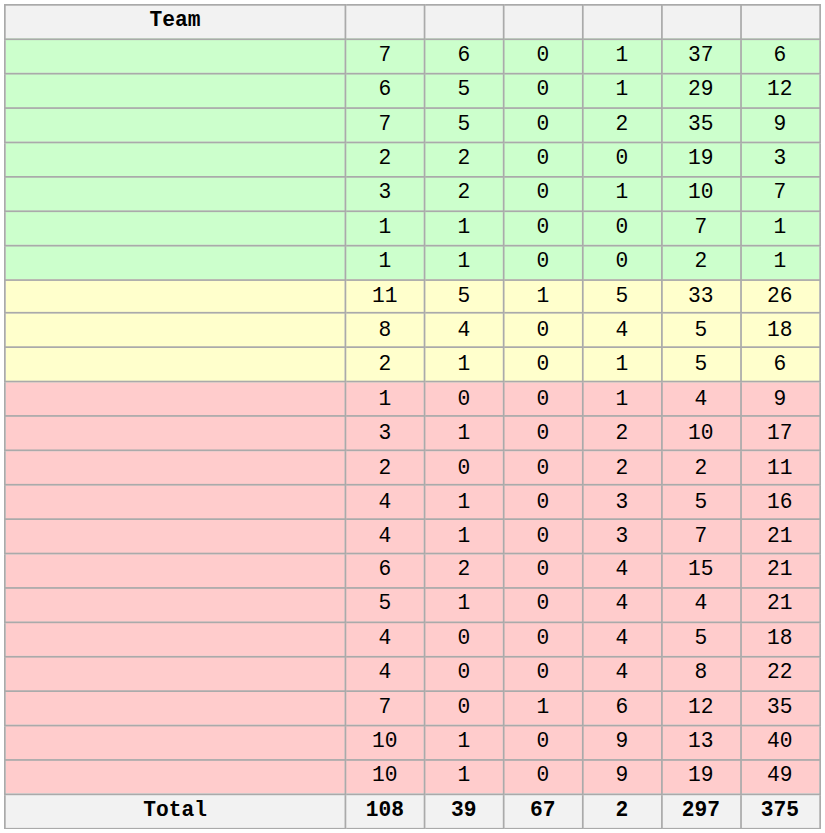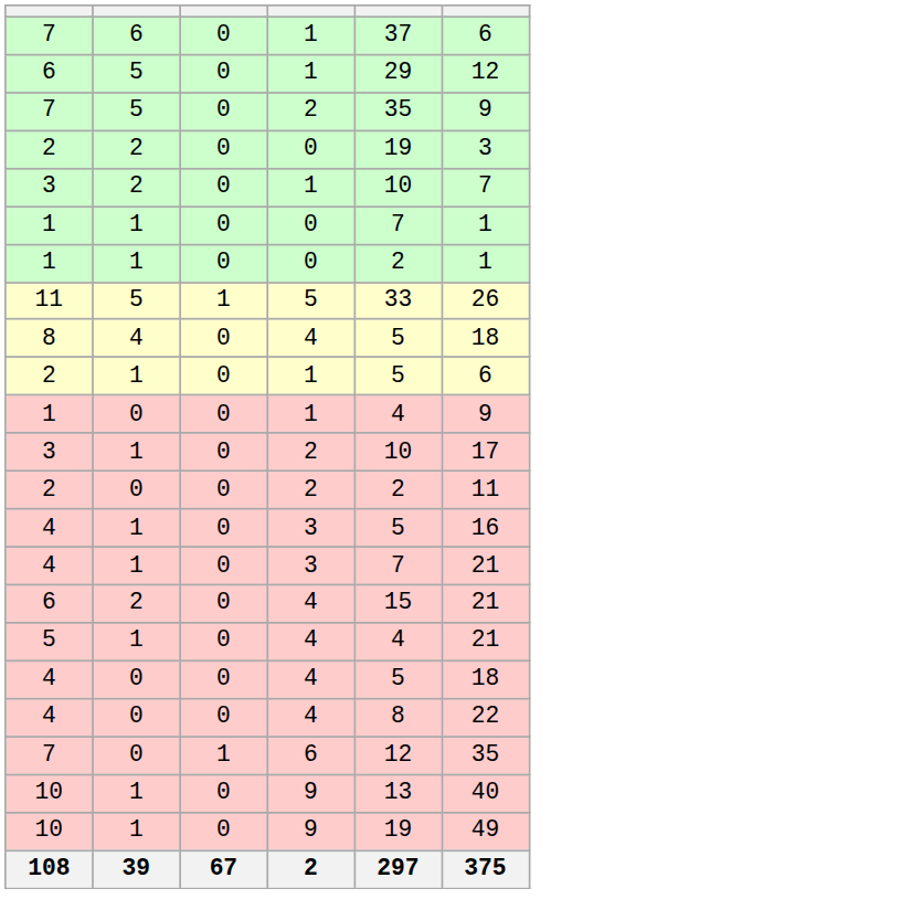 <table class="wikitable" style="font-size:95%; text-align:center">
 <tr>
-<th width=192>Team</th>
 <th width=40></th>
 <th width=40></th>
 <th width=40></th>
 <th width=40></th>
 <th width=40></th>
 <th width=40></th>
 </tr>
 <tr style="background:#ccffcc;">
-<td style="text-align:left;"></td>
 <td>7</td>
 <td>6</td>
 <td>0</td>
 <td>1</td>
 <td>37</td>
 <td>6</td>
 </tr>
 <tr style="background:#ccffcc;">
-<td style="text-align:left;"></td>
 <td>6</td>
 <td>5</td>
 <td>0</td>
 <td>1</td>
 <td>29</td>
 <td>12</td>
 </tr>
 <tr style="background:#ccffcc;">
-<td style="text-align:left;"></td>
 <td>7</td>
 <td>5</td>
 <td>0</td>
 <td>2</td>
 <td>35</td>
 <td>9</td>
 </tr>
 <tr style="background:#ccffcc;">
-<td style="text-align:left;"></td>
 <td>2</td>
 <td>2</td>
 <td>0</td>
 <td>0</td>
 <td>19</td>
 <td>3</td>
 </tr>
 <tr style="background:#ccffcc;">
-<td style="text-align:left;"></td>
 <td>3</td>
 <td>2</td>
 <td>0</td>
 <td>1</td>
 <td>10</td>
 <td>7</td>
 </tr>
 <tr style="background:#ccffcc;">
-<td style="text-align:left;"></td>
 <td>1</td>
 <td>1</td>
 <td>0</td>
 <td>0</td>
 <td>7</td>
 <td>1</td>
 </tr>
 <tr style="background:#ccffcc;">
-<td style="text-align:left;"></td>
 <td>1</td>
 <td>1</td>
 <td>0</td>
 <td>0</td>
 <td>2</td>
 <td>1</td>
 </tr>
 <tr style="background:#ffffcc;">
-<td style="text-align:left;"></td>
 <td>11</td>
 <td>5</td>
 <td>1</td>
 <td>5</td>
 <td>33</td>
 <td>26</td>
 </tr>
 <tr style="background:#ffffcc;">
-<td style="text-align:left;"></td>
 <td>8</td>
 <td>4</td>
 <td>0</td>
 <td>4</td>
 <td>5</td>
 <td>18</td>
 </tr>
 <tr style="background:#ffffcc;">
-<td style="text-align:left;"></td>
 <td>2</td>
 <td>1</td>
 <td>0</td>
 <td>1</td>
 <td>5</td>
 <td>6</td>
 </tr>
 <tr style="background:#ffcccc;">
-<td style="text-align:left;"></td>
 <td>1</td>
 <td>0</td>
 <td>0</td>
 <td>1</td>
 <td>4</td>
 <td>9</td>
 </tr>
 <tr style="background:#ffcccc;">
-<td style="text-align:left;"></td>
 <td>3</td>
 <td>1</td>
 <td>0</td>
 <td>2</td>
 <td>10</td>
 <td>17</td>
 </tr>
 <tr style="background:#ffcccc;">
-<td style="text-align:left;"></td>
 <td>2</td>
 <td>0</td>
 <td>0</td>
 <td>2</td>
 <td>2</td>
 <td>11</td>
 </tr>
 <tr style="background:#ffcccc;">
-<td style="text-align:left;"></td>
 <td>4</td>
 <td>1</td>
 <td>0</td>
 <td>3</td>
 <td>5</td>
 <td>16</td>
 </tr>
 <tr style="background:#ffcccc;">
-<td style="text-align:left;"></td>
 <td>4</td>
 <td>1</td>
 <td>0</td>
 <td>3</td>
 <td>7</td>
 <td>21</td>
 </tr>
 <tr style="background:#ffcccc;">
-<td style="text-align:left;"></td>
 <td>6</td>
 <td>2</td>
 <td>0</td>
 <td>4</td>
 <td>15</td>
 <td>21</td>
 </tr>
 <tr style="background:#ffcccc;">
-<td style="text-align:left;"></td>
 <td>5</td>
 <td>1</td>
 <td>0</td>
 <td>4</td>
 <td>4</td>
 <td>21</td>
 </tr>
 <tr style="background:#ffcccc;">
-<td style="text-align:left;"></td>
 <td>4</td>
 <td>0</td>
 <td>0</td>
 <td>4</td>
 <td>5</td>
 <td>18</td>
 </tr>
 <tr style="background:#ffcccc;">
-<td style="text-align:left;"></td>
 <td>4</td>
 <td>0</td>
 <td>0</td>
 <td>4</td>
 <td>8</td>
 <td>22</td>
 </tr>
 <tr style="background:#ffcccc;">
-<td style="text-align:left;"></td>
 <td>7</td>
 <td>0</td>
 <td>1</td>
 <td>6</td>
 <td>12</td>
 <td>35</td>
 </tr>
 <tr style="background:#ffcccc;">
-<td style="text-align:left;"></td>
 <td>10</td>
 <td>1</td>
 <td>0</td>
 <td>9</td>
 <td>13</td>
 <td>40</td>
 </tr>
 <tr style="background:#ffcccc;">
-<td style="text-align:left;"></td>
 <td>10</td>
 <td>1</td>
 <td>0</td>
 <td>9</td>
 <td>19</td>
 <td>49</td>
 </tr>
 <tr>
-<th>Total</th>
 <th>108</th>
 <th>39</th>
 <th>67</th>
 <th>2</th>
 <th>297</th>
 <th>375</th>
 </tr>
 </table>
